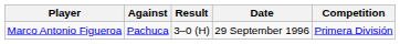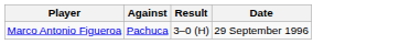 <table class="wikitable">
 <tr>
 <th>Player</th>
 <th>Against</th>
 <th>Result</th>
 <th>Date</th>
-<th>Competition</th>
 </tr>
 <tr>
 <td> <a href='#'>Marco Antonio Figueroa</a></td>
 <td><a href='#'>Pachuca</a></td>
 <td>3–0 (H)</td>
 <td>29 September 1996</td>
-<td><a href='#'>Primera División</a></td>
 </tr>
 </table>
